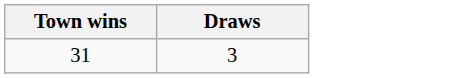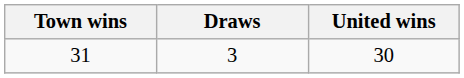 <table class="wikitable" style="font-size:90%;text-align:center;">
 <tr>
 <th width=100>Town wins</th>
 <th width=100>Draws</th>
+<th width=100>United wins</th>
 </tr>
 <tr>
 <td>31</td>
 <td>3</td>
+<td>30</td>
 </tr>
 </table>
